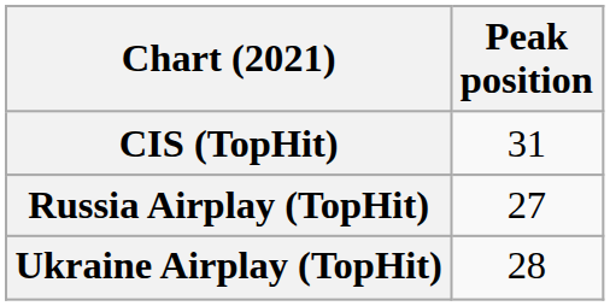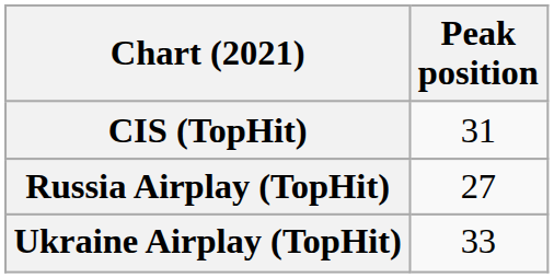 <table class="wikitable sortable plainrowheaders" style="text-align:center">
 <tr>
 <th scope="col">Chart (2021)</th>
 <th scope="col">Peak<br>position</th>
 </tr>
 <tr>
 <th scope="row">CIS (TopHit)</th>
 <td>31</td>
 </tr>
 <tr>
 <th scope="row">Russia Airplay (TopHit)</th>
 <td>27</td>
 </tr>
 <tr>
 <th scope="row">Ukraine Airplay (TopHit)</th>
-<td>28</td>
+<td>33</td>
 </tr>
 </table>
